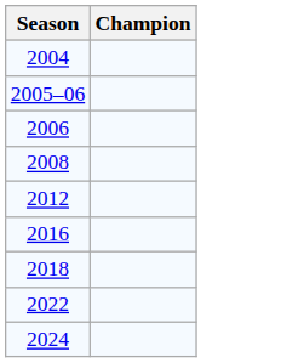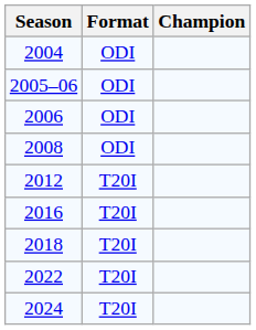 <table class="wikitable floatright" style="background:#F5FAFF; text-align:center; font-size:85%">
 <tr>
 <th>Season</th>
+<th>Format</th>
 <th>Champion</th>
 </tr>
 <tr>
 <td><a href='#'>2004</a></td>
+<td><a href='#'>ODI</a></td>
 <td style="text-align:left"></td>
 </tr>
 <tr>
 <td><a href='#'>2005–06</a></td>
+<td><a href='#'>ODI</a></td>
 <td style="text-align:left"> </td>
 </tr>
 <tr>
 <td><a href='#'>2006</a></td>
+<td><a href='#'>ODI</a></td>
 <td style="text-align:left"> </td>
 </tr>
 <tr>
 <td><a href='#'>2008</a></td>
+<td><a href='#'>ODI</a></td>
 <td style="text-align:left"> </td>
 </tr>
 <tr>
 <td><a href='#'>2012</a></td>
+<td><a href='#'>T20I</a></td>
 <td style="text-align:left"> </td>
 </tr>
 <tr>
 <td><a href='#'>2016</a></td>
+<td><a href='#'>T20I</a></td>
 <td style="text-align:left"> </td>
 </tr>
 <tr>
 <td><a href='#'>2018</a></td>
+<td><a href='#'>T20I</a></td>
 <td style="text-align:left"></td>
 </tr>
 <tr i>
 <td><a href='#'>2022</a></td>
+<td><a href='#'>T20I</a></td>
 <td style="text-align:left"> </td>
 </tr>
 <tr>
 <td><a href='#'>2024</a></td>
+<td><a href='#'>T20I</a></td>
 <td style="text-align:left"></td>
 </tr>
 </table>
